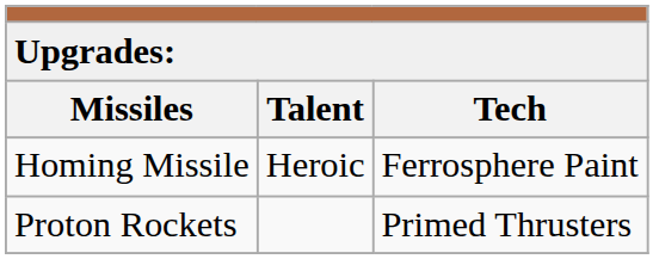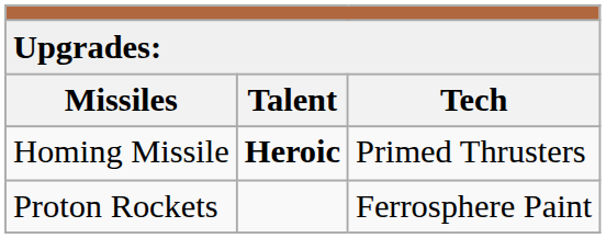 <table class="wikitable sortable">
 <tr style="background:#B1673E;">
 <td colspan="8"></td>
 </tr>
 <tr style="background:#f0f0f0;">
 <td colspan="8"><strong>Upgrades:</strong></td>
 </tr>
 <tr style="background:#f0f0f0;">
 <th>Missiles</th>
 <th>Talent</th>
 <th>Tech</th>
 </tr>
 <tr>
 <td>Homing Missile</td>
-<td>Heroic</td>
-<td>Ferrosphere Paint</td>
+<td><strong>Heroic</strong></td>
+<td>Primed Thrusters</td>
 </tr>
 <tr>
 <td>Proton Rockets</td>
 <td></td>
-<td>Primed Thrusters</td>
+<td>Ferrosphere Paint</td>
 </tr>
 </table>
